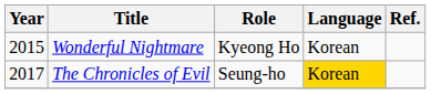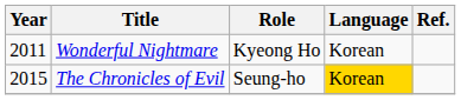 <table class="wikitable">
 <tr>
 <th>Year</th>
 <th>Title</th>
 <th>Role</th>
 <th>Language</th>
 <th>Ref.</th>
 </tr>
 <tr>
-<td>2015</td>
+<td>2011</td>
 <td><em><a href='#'>Wonderful Nightmare</a></em></td>
 <td>Kyeong Ho</td>
 <td>Korean</td>
 <td></td>
 </tr>
 <tr>
-<td>2017</td>
+<td>2015</td>
 <td><em><a href='#'>The Chronicles of Evil</a></em></td>
 <td>Seung-ho</td>
 <td style="background: gold;">Korean</td>
 <td></td>
 </tr>
 <tr>
 </tr>
 </table>
